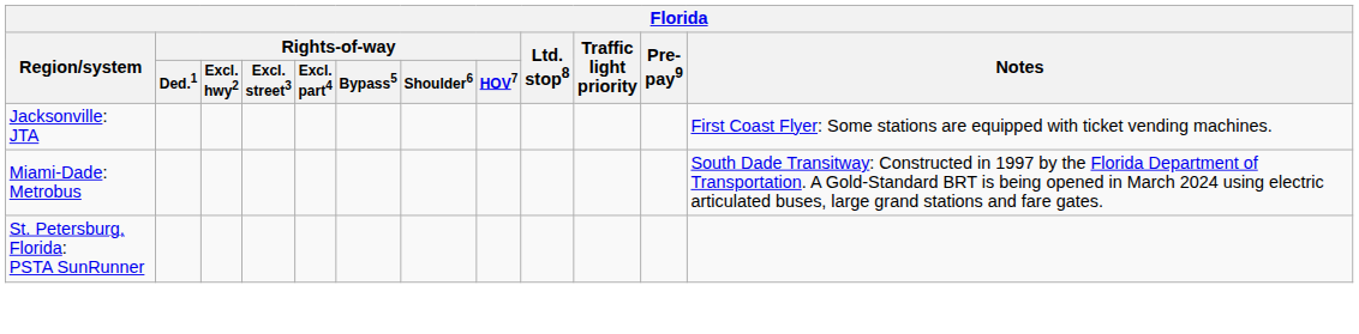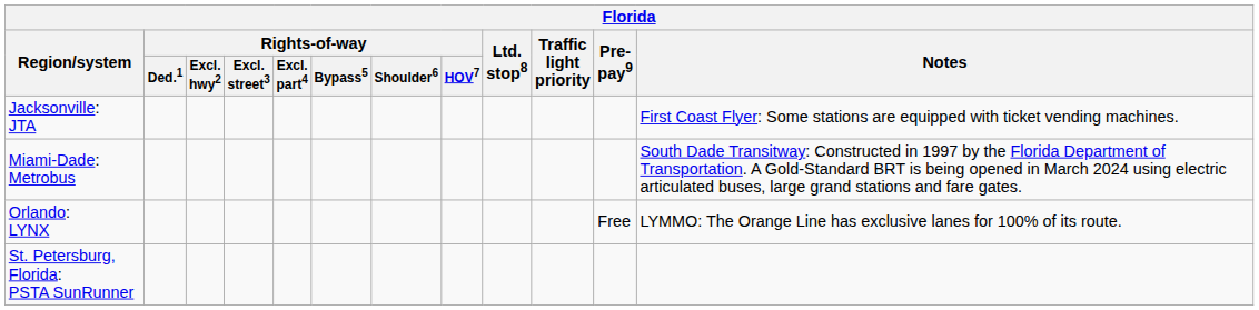 <table class="wikitable">
 <tr>
 <th colspan="12"><a href='#'>Florida</a></th>
 </tr>
 <tr>
 <th rowspan="2">Region/system</th>
 <th colspan="7">Rights-of-way</th>
 <th rowspan="2">Ltd.<br>stop<sup>8</sup></th>
 <th rowspan="2">Traffic<br>light<br>priority</th>
 <th rowspan="2">Pre-<br>pay<sup>9</sup></th>
 <th rowspan="2">Notes</th>
 </tr>
 <tr style="font-size: smaller">
 <th>Ded.<sup>1</sup></th>
 <th>Excl.<br>hwy<sup>2</sup></th>
 <th>Excl.<br>street<sup>3</sup></th>
 <th>Excl.<br>part<sup>4</sup></th>
 <th>Bypass<sup>5</sup></th>
 <th>Shoulder<sup>6</sup></th>
 <th><a href='#'>HOV</a><sup>7</sup></th>
 </tr>
 <tr>
 <td><a href='#'>Jacksonville</a>:<br><a href='#'>JTA</a></td>
 <td></td>
 <td></td>
 <td></td>
 <td></td>
 <td></td>
 <td></td>
 <td></td>
 <td></td>
 <td></td>
 <td></td>
 <td><a href='#'>First Coast Flyer</a>: Some stations are equipped with ticket vending machines.</td>
 </tr>
 <tr>
 <td><a href='#'>Miami-Dade</a>:<br><a href='#'>Metrobus</a></td>
 <td></td>
 <td></td>
 <td></td>
 <td></td>
 <td></td>
 <td></td>
 <td></td>
 <td></td>
 <td></td>
 <td></td>
 <td><a href='#'>South Dade Transitway</a>: Constructed in 1997 by the <a href='#'>Florida Department of Transportation</a>. A Gold-Standard BRT is being opened in March 2024 using electric articulated buses, large grand stations and fare gates.</td>
 </tr>
 <tr>
+<td><a href='#'>Orlando</a>:<br><a href='#'>LYNX</a></td>
+<td></td>
+<td></td>
+<td></td>
+<td></td>
+<td></td>
+<td></td>
+<td></td>
+<td></td>
+<td></td>
+<td> Free</td>
+<td>LYMMO: The Orange Line has exclusive lanes for 100% of its route.</td>
+</tr>
+<tr>
 <td><a href='#'>St. Petersburg, Florida</a>:<br><a href='#'>PSTA SunRunner</a></td>
 <td></td>
 <td></td>
 <td></td>
 <td></td>
 <td></td>
 <td></td>
 <td></td>
 <td></td>
 <td></td>
 <td></td>
 <td></td>
 </tr>
 </table>
